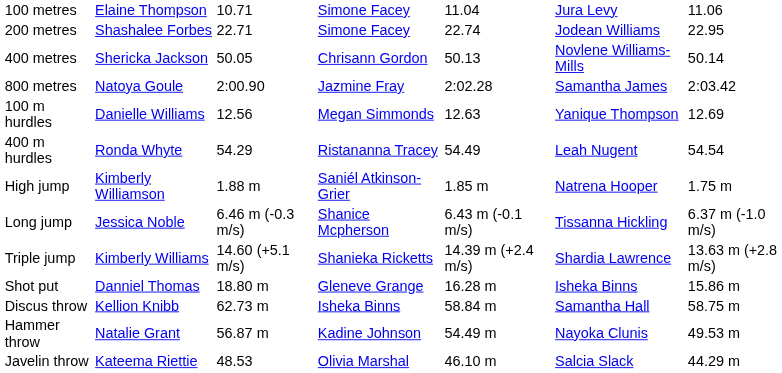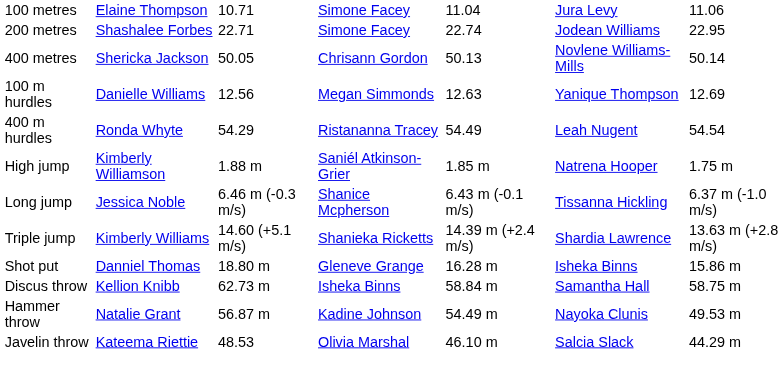 <table>
 <tr>
 <td>100 metres</td>
 <td><a href='#'>Elaine Thompson</a></td>
 <td>10.71</td>
 <td><a href='#'>Simone Facey</a></td>
 <td>11.04</td>
 <td><a href='#'>Jura Levy</a></td>
 <td>11.06</td>
 </tr>
 <tr>
 <td>200 metres</td>
 <td><a href='#'>Shashalee Forbes</a></td>
 <td>22.71</td>
 <td><a href='#'>Simone Facey</a></td>
 <td>22.74</td>
 <td><a href='#'>Jodean Williams</a></td>
 <td>22.95</td>
 </tr>
 <tr>
 <td>400 metres</td>
 <td><a href='#'>Shericka Jackson</a></td>
 <td>50.05</td>
 <td><a href='#'>Chrisann Gordon</a></td>
 <td>50.13</td>
 <td><a href='#'>Novlene Williams-Mills</a></td>
 <td>50.14</td>
-</tr>
-<tr>
-<td>800 metres</td>
-<td><a href='#'>Natoya Goule</a></td>
-<td>2:00.90</td>
-<td><a href='#'>Jazmine Fray</a></td>
-<td>2:02.28</td>
-<td><a href='#'>Samantha James</a></td>
-<td>2:03.42</td>
 </tr>
 <tr>
 <td>100 m hurdles</td>
 <td><a href='#'>Danielle Williams</a></td>
 <td>12.56</td>
 <td><a href='#'>Megan Simmonds</a></td>
 <td>12.63</td>
 <td><a href='#'>Yanique Thompson</a></td>
 <td>12.69</td>
 </tr>
 <tr>
 <td>400 m hurdles</td>
 <td><a href='#'>Ronda Whyte</a></td>
 <td>54.29</td>
 <td><a href='#'>Ristananna Tracey</a></td>
 <td>54.49</td>
 <td><a href='#'>Leah Nugent</a></td>
 <td>54.54</td>
 </tr>
 <tr>
 <td>High jump</td>
 <td><a href='#'>Kimberly Williamson</a></td>
 <td>1.88 m</td>
 <td><a href='#'>Saniél Atkinson-Grier</a></td>
 <td>1.85 m</td>
 <td><a href='#'>Natrena Hooper</a></td>
 <td>1.75 m</td>
 </tr>
 <tr>
 <td>Long jump</td>
 <td><a href='#'>Jessica Noble</a></td>
 <td>6.46 m (-0.3 m/s)</td>
 <td><a href='#'>Shanice Mcpherson</a></td>
 <td>6.43 m (-0.1 m/s)</td>
 <td><a href='#'>Tissanna Hickling</a></td>
 <td>6.37 m (-1.0 m/s)</td>
 </tr>
 <tr>
 <td>Triple jump</td>
 <td><a href='#'>Kimberly Williams</a></td>
 <td>14.60 (+5.1 m/s) </td>
 <td><a href='#'>Shanieka Ricketts</a></td>
 <td>14.39 m (+2.4 m/s) </td>
 <td><a href='#'>Shardia Lawrence</a></td>
 <td>13.63 m (+2.8 m/s) </td>
 </tr>
 <tr>
 <td>Shot put</td>
 <td><a href='#'>Danniel Thomas</a></td>
 <td>18.80 m</td>
 <td><a href='#'>Gleneve Grange</a></td>
 <td>16.28 m</td>
 <td><a href='#'>Isheka Binns</a></td>
 <td>15.86 m</td>
 </tr>
 <tr>
 <td>Discus throw</td>
 <td><a href='#'>Kellion Knibb</a></td>
 <td>62.73 m </td>
 <td><a href='#'>Isheka Binns</a></td>
 <td>58.84 m</td>
 <td><a href='#'>Samantha Hall</a></td>
 <td>58.75 m</td>
 </tr>
 <tr>
 <td>Hammer throw</td>
 <td><a href='#'>Natalie Grant</a></td>
 <td>56.87 m</td>
 <td><a href='#'>Kadine Johnson</a></td>
 <td>54.49 m</td>
 <td><a href='#'>Nayoka Clunis</a></td>
 <td>49.53 m</td>
 </tr>
 <tr>
 <td>Javelin throw</td>
 <td><a href='#'>Kateema Riettie</a></td>
 <td>48.53</td>
 <td><a href='#'>Olivia Marshal</a></td>
 <td>46.10 m</td>
 <td><a href='#'>Salcia Slack</a></td>
 <td>44.29 m</td>
 </tr>
 </table>
